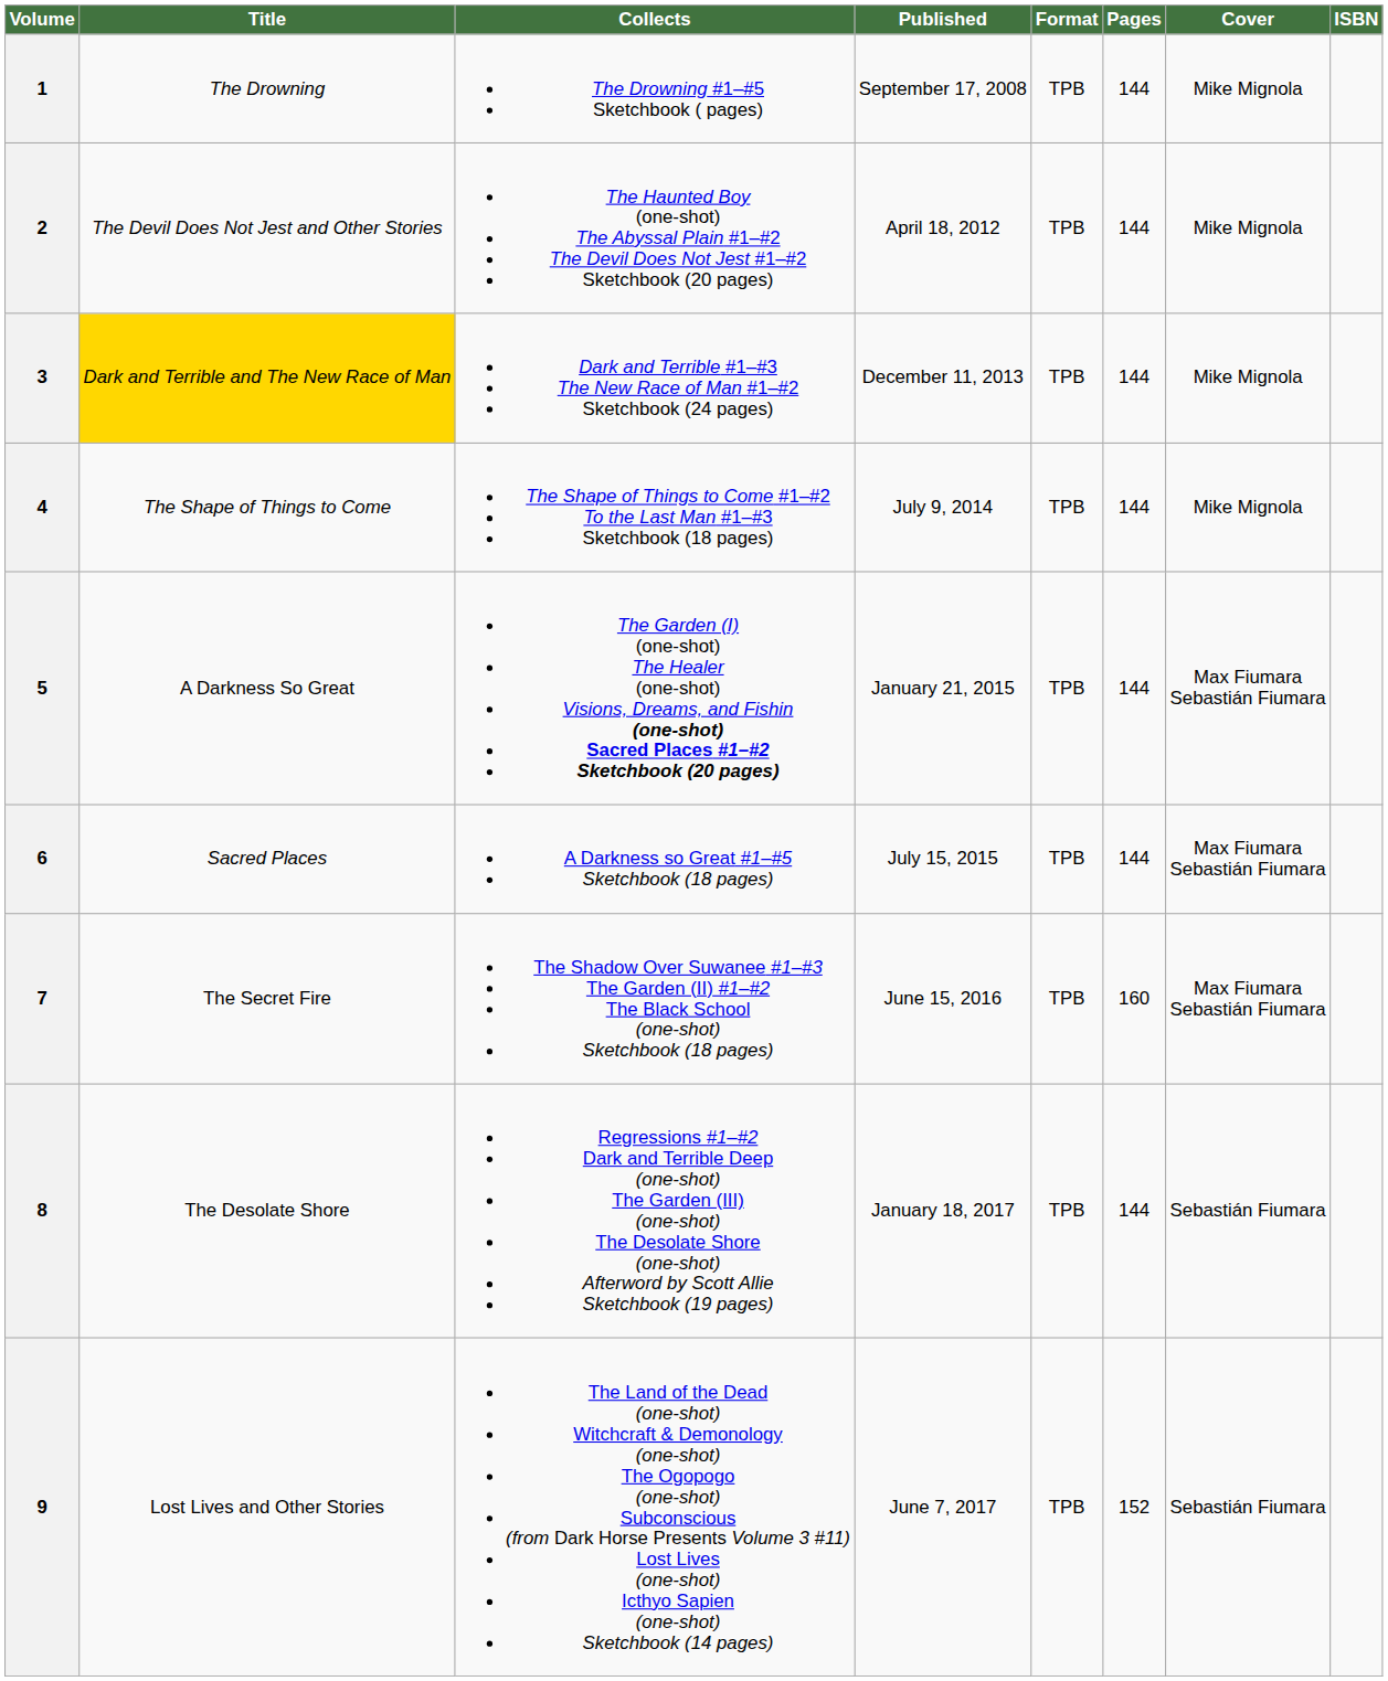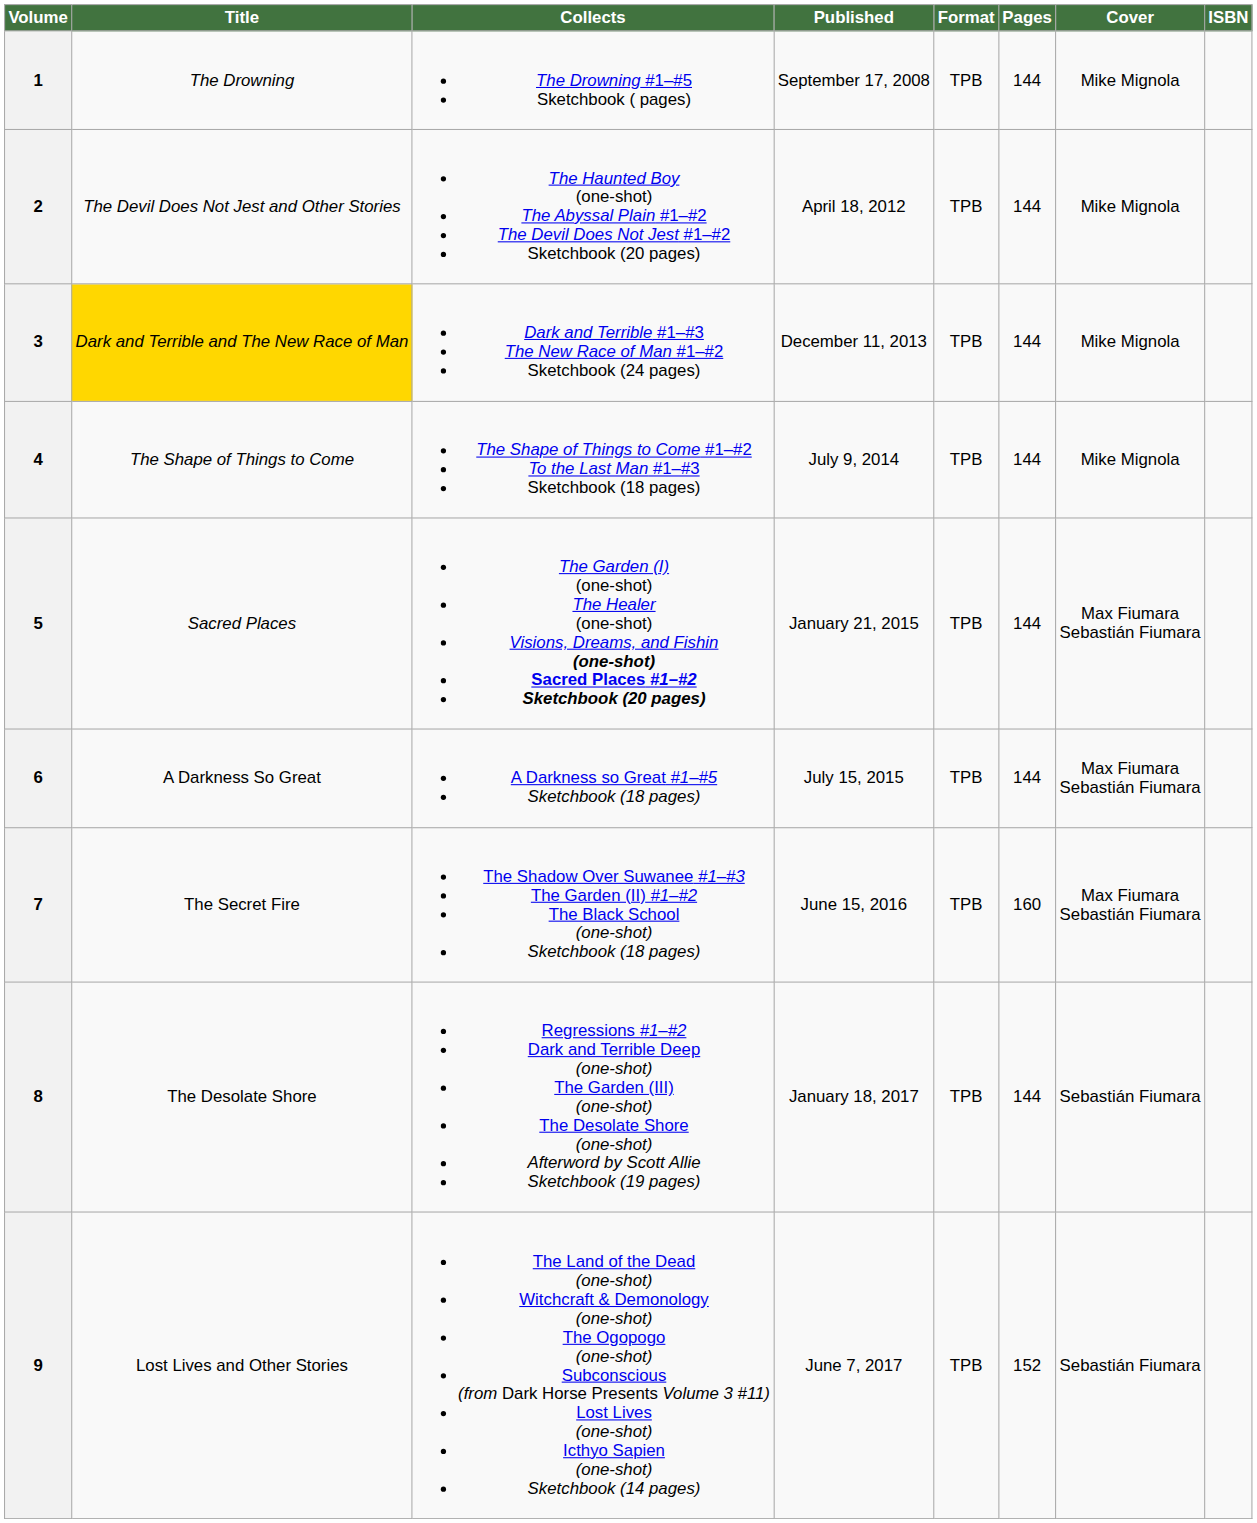 <table class="wikitable" style="text-align: center">
 <tr>
 <th style="background:#41733f; color:#fff;">Volume</th>
 <th style="background:#41733f; color:#fff;">Title</th>
 <th style="background:#41733f; color:#fff;">Collects</th>
 <th style="background:#41733f; color:#fff;">Published</th>
 <th style="background:#41733f; color:#fff;">Format</th>
 <th style="background:#41733f; color:#fff;">Pages</th>
 <th style="background:#41733f; color:#fff;">Cover</th>
 <th style="background:#41733f; color:#fff;">ISBN</th>
 </tr>
 <tr>
 <th>1</th>
 <td><em>The Drowning</em></td>
 <td><br><ul><li><a href='#'><em>The Drowning</em> #1–#5</a></li><li>Sketchbook ( pages)</li></ul></td>
 <td>September 17, 2008</td>
 <td>TPB</td>
 <td>144</td>
 <td>Mike Mignola</td>
 <td></td>
 </tr>
 <tr>
 <th>2</th>
 <td><em>The Devil Does Not Jest and Other Stories</em></td>
 <td><br><ul><li><a href='#'><em>The Haunted Boy</em></a><br>(one-shot)</li><li><a href='#'><em>The Abyssal Plain</em> #1–#2</a></li><li><a href='#'><em>The Devil Does Not Jest</em> #1–#2</a></li><li>Sketchbook (20 pages)</li></ul></td>
 <td>April 18, 2012</td>
 <td>TPB</td>
 <td>144</td>
 <td>Mike Mignola</td>
 <td></td>
 </tr>
 <tr>
 <th>3</th>
 <td style="background: gold;"><em>Dark and Terrible and The New Race of Man</em></td>
 <td><br><ul><li><a href='#'><em>Dark and Terrible</em> #1–#3</a></li><li><a href='#'><em>The New Race of Man</em> #1–#2</a></li><li>Sketchbook (24 pages)</li></ul></td>
 <td>December 11, 2013</td>
 <td>TPB</td>
 <td>144</td>
 <td>Mike Mignola</td>
 <td></td>
 </tr>
 <tr>
 <th>4</th>
 <td><em>The Shape of Things to Come</em></td>
 <td><br><ul><li><a href='#'><em>The Shape of Things to Come</em> #1–#2</a></li><li><a href='#'><em>To the Last Man</em> #1–#3</a></li><li>Sketchbook (18 pages)</li></ul></td>
 <td>July 9, 2014</td>
 <td>TPB</td>
 <td>144</td>
 <td>Mike Mignola</td>
 <td></td>
 </tr>
 <tr>
 <th>5</th>
-<td></em>A Darkness So Great<em></td>
+<td><em>Sacred Places</em></td>
 <td><br><ul><li><a href='#'><em>The Garden (I)</em></a><br>(one-shot)</li><li><a href='#'><em>The Healer</em></a><br>(one-shot)</li><li><a href='#'><em>Visions, Dreams, and Fishin<strong></a><br>(one-shot)</li><li><a href='#'></em>Sacred Places<em> #1–#2</a></li><li>Sketchbook (20 pages)</li></ul></td>
 <td>January 21, 2015</td>
 <td>TPB</td>
 <td>144</td>
 <td>Max Fiumara<br>Sebastián Fiumara</td>
 <td></td>
 </tr>
 <tr>
 <th>6</th>
-<td><em>Sacred Places</em></td>
+<td></em>A Darkness So Great<em></td>
 <td><br><ul><li><a href='#'></em>A Darkness so Great<em> #1–#5</a></li><li>Sketchbook (18 pages)</li></ul></td>
 <td>July 15, 2015</td>
 <td>TPB</td>
 <td>144</td>
 <td>Max Fiumara<br>Sebastián Fiumara</td>
 <td></td>
 </tr>
 <tr>
 <th>7</th>
 <td></em>The Secret Fire<em></td>
 <td><br><ul><li><a href='#'></em>The Shadow Over Suwanee<em> #1–#3</a></li><li><a href='#'></em>The Garden (II)<em> #1–#2</a></li><li><a href='#'></em>The Black School<em></a><br>(one-shot)</li><li>Sketchbook (18 pages)</li></ul></td>
 <td>June 15, 2016</td>
 <td>TPB</td>
 <td>160</td>
 <td>Max Fiumara<br>Sebastián Fiumara</td>
 <td></td>
 </tr>
 <tr>
 <th>8</th>
 <td></em>The Desolate Shore<em></td>
 <td><br><ul><li><a href='#'></em>Regressions<em> #1–#2</a></li><li><a href='#'></em>Dark and Terrible Deep<em></a><br>(one-shot)</li><li><a href='#'></em>The Garden (III)<em></a><br>(one-shot)</li><li><a href='#'></em>The Desolate Shore<em></a><br>(one-shot)</li><li>Afterword by Scott Allie</li><li>Sketchbook (19 pages)</li></ul></td>
 <td>January 18, 2017</td>
 <td>TPB</td>
 <td>144</td>
 <td>Sebastián Fiumara</td>
 <td></td>
 </tr>
 <tr>
 <th>9</th>
 <td></em>Lost Lives and Other Stories<em></td>
 <td><br><ul><li><a href='#'></em>The Land of the Dead<em></a><br>(one-shot)</li><li><a href='#'></em>Witchcraft & Demonology<em></a><br>(one-shot)</li><li><a href='#'></em>The Ogopogo<em></a><br>(one-shot)</li><li><a href='#'></em>Subconscious<em></a><br>(from </em>Dark Horse Presents<em> Volume 3 #11)</li><li><a href='#'></em>Lost Lives<em></a><br>(one-shot)</li><li><a href='#'></em>Icthyo Sapien<em></a><br>(one-shot)</li><li>Sketchbook (14 pages)</li></ul></td>
 <td>June 7, 2017</td>
 <td>TPB</td>
 <td>152</td>
 <td>Sebastián Fiumara</td>
 <td></td>
 </tr>
 </table>
